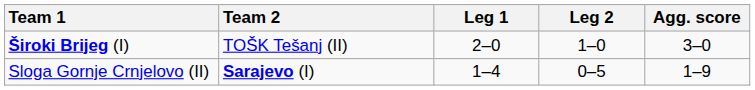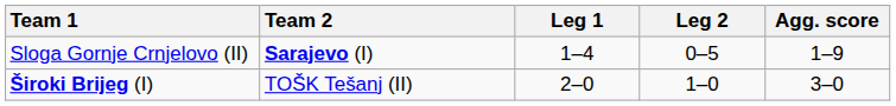 <table class="wikitable">
 <tr>
 <th style="width:195px; text-align:left">Team 1</th>
 <th style="width:195px; text-align:left">Team 2</th>
 <th style="width:92px; text-align:center">Leg 1</th>
 <th style="width:92px; text-align:center">Leg 2</th>
 <th style="width:92px; text-align:center">Agg. score</th>
 </tr>
 <tr>
+<td><a href='#'>Sloga Gornje Crnjelovo</a> (II)</td>
+<td><strong><a href='#'>Sarajevo</a></strong> (I)</td>
+<td style="text-align:center">1–4</td>
+<td style="text-align:center">0–5</td>
+<td style="text-align:center">1–9</td>
+</tr>
+<tr>
 <td><strong><a href='#'>Široki Brijeg</a></strong> (I)</td>
 <td><a href='#'>TOŠK Tešanj</a> (II)</td>
 <td style="text-align:center">2–0</td>
 <td style="text-align:center">1–0</td>
 <td style="text-align:center">3–0</td>
 </tr>
-<tr>
-<td><a href='#'>Sloga Gornje Crnjelovo</a> (II)</td>
-<td><strong><a href='#'>Sarajevo</a></strong> (I)</td>
-<td style="text-align:center">1–4</td>
-<td style="text-align:center">0–5</td>
-<td style="text-align:center">1–9</td>
-</tr>
 </table>
